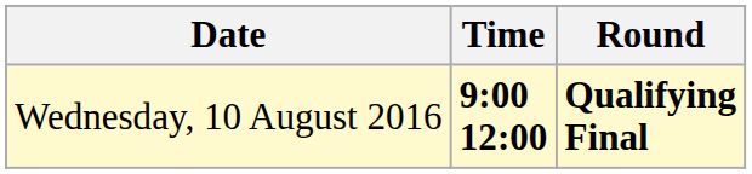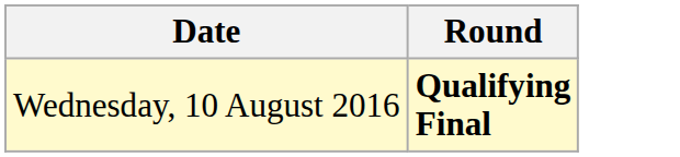 <table class="wikitable">
 <tr>
 <th>Date</th>
-<th>Time</th>
 <th>Round</th>
 </tr>
 <tr style=background:lemonchiffon>
 <td>Wednesday, 10 August 2016</td>
-<td><strong>9:00</strong><br><strong>12:00</strong></td>
 <td><strong>Qualifying</strong><br><strong>Final</strong></td>
 </tr>
 </table>
